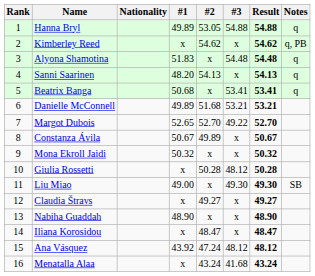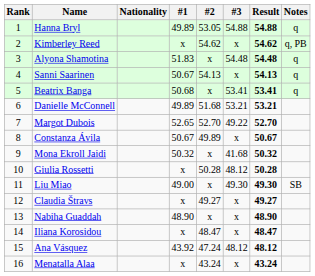 <table class="wikitable sortable" style="text-align:center">
 <tr>
 <th>Rank</th>
 <th>Name</th>
 <th>Nationality</th>
 <th>#1</th>
 <th>#2</th>
 <th>#3</th>
 <th>Result</th>
 <th>Notes</th>
 </tr>
 <tr bgcolor=ddffdd>
 <td>1</td>
 <td align=left><a href='#'>Hanna Bryl</a></td>
 <td align=left></td>
 <td>49.89</td>
 <td>53.05</td>
 <td>54.88</td>
 <td><strong>54.88</strong></td>
 <td>q</td>
 </tr>
 <tr bgcolor=ddffdd>
 <td>2</td>
 <td align=left><a href='#'>Kimberley Reed</a></td>
 <td align=left></td>
 <td>x</td>
 <td>54.62</td>
 <td>x</td>
 <td><strong>54.62</strong></td>
 <td>q, PB</td>
 </tr>
 <tr bgcolor=ddffdd>
 <td>3</td>
 <td align=left><a href='#'>Alyona Shamotina</a></td>
 <td align=left></td>
 <td>51.83</td>
 <td>x</td>
 <td>54.48</td>
 <td><strong>54.48</strong></td>
 <td>q</td>
 </tr>
 <tr bgcolor=ddffdd>
 <td>4</td>
 <td align=left><a href='#'>Sanni Saarinen</a></td>
 <td align=left></td>
-<td>48.20</td>
+<td>50.67</td>
 <td>54.13</td>
 <td>x</td>
 <td><strong>54.13</strong></td>
 <td>q</td>
 </tr>
 <tr bgcolor=ddffdd>
 <td>5</td>
 <td align=left><a href='#'>Beatrix Banga</a></td>
 <td align=left></td>
 <td>50.68</td>
 <td>x</td>
 <td>53.41</td>
 <td><strong>53.41</strong></td>
 <td>q</td>
 </tr>
 <tr>
 <td>6</td>
 <td align=left><a href='#'>Danielle McConnell</a></td>
 <td align=left></td>
 <td>49.89</td>
 <td>51.68</td>
 <td>53.21</td>
 <td><strong>53.21</strong></td>
 <td></td>
 </tr>
 <tr>
 <td>7</td>
 <td align=left><a href='#'>Margot Dubois</a></td>
 <td align=left></td>
 <td>52.65</td>
 <td>52.70</td>
 <td>49.22</td>
 <td><strong>52.70</strong></td>
 <td></td>
 </tr>
 <tr>
 <td>8</td>
 <td align=left><a href='#'>Constanza Ávila</a></td>
 <td align=left></td>
 <td>50.67</td>
 <td>49.89</td>
 <td>x</td>
 <td><strong>50.67</strong></td>
 <td></td>
 </tr>
 <tr>
 <td>9</td>
 <td align=left><a href='#'>Mona Ekroll Jaidi</a></td>
 <td align=left></td>
 <td>50.32</td>
 <td>x</td>
-<td>x</td>
+<td>41.68</td>
 <td><strong>50.32</strong></td>
 <td></td>
 </tr>
 <tr>
 <td>10</td>
 <td align=left><a href='#'>Giulia Rossetti</a></td>
 <td align=left></td>
 <td>x</td>
 <td>50.28</td>
 <td>48.12</td>
 <td><strong>50.28</strong></td>
 <td></td>
 </tr>
 <tr>
 <td>11</td>
 <td align=left><a href='#'>Liu Miao</a></td>
 <td align=left></td>
 <td>49.00</td>
 <td>x</td>
 <td>49.30</td>
 <td><strong>49.30</strong></td>
 <td>SB</td>
 </tr>
 <tr>
 <td>12</td>
 <td align=left><a href='#'>Claudia Štravs</a></td>
 <td align=left></td>
 <td>x</td>
 <td>49.27</td>
 <td>x</td>
 <td><strong>49.27</strong></td>
 <td></td>
 </tr>
 <tr>
 <td>13</td>
 <td align=left><a href='#'>Nabiha Guaddah</a></td>
 <td align=left></td>
 <td>48.90</td>
 <td>x</td>
 <td>x</td>
 <td><strong>48.90</strong></td>
 <td></td>
 </tr>
 <tr>
 <td>14</td>
 <td align=left><a href='#'>Iliana Korosidou</a></td>
 <td align=left></td>
 <td>x</td>
 <td>48.47</td>
 <td>x</td>
 <td><strong>48.47</strong></td>
 <td></td>
 </tr>
 <tr>
 <td>15</td>
 <td align=left><a href='#'>Ana Vásquez</a></td>
 <td align=left></td>
 <td>43.92</td>
 <td>47.24</td>
 <td>48.12</td>
 <td><strong>48.12</strong></td>
 <td></td>
 </tr>
 <tr>
 <td>16</td>
 <td align=left><a href='#'>Menatalla Alaa</a></td>
 <td align=left></td>
 <td>x</td>
 <td>43.24</td>
-<td>41.68</td>
+<td>x</td>
 <td><strong>43.24</strong></td>
 <td></td>
 </tr>
 </table>
